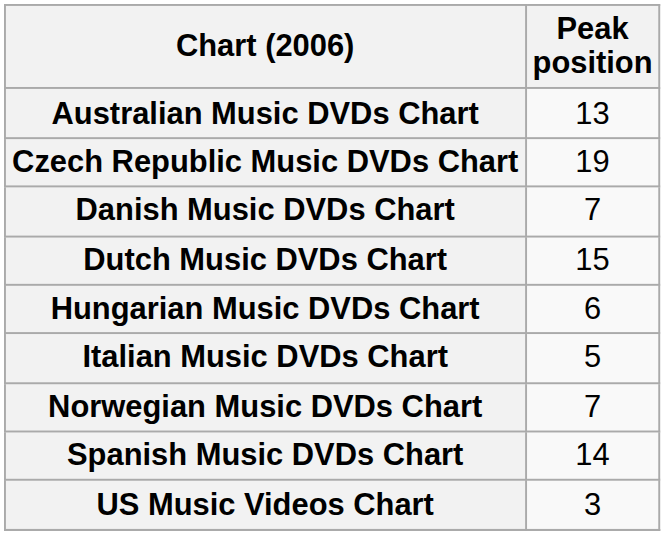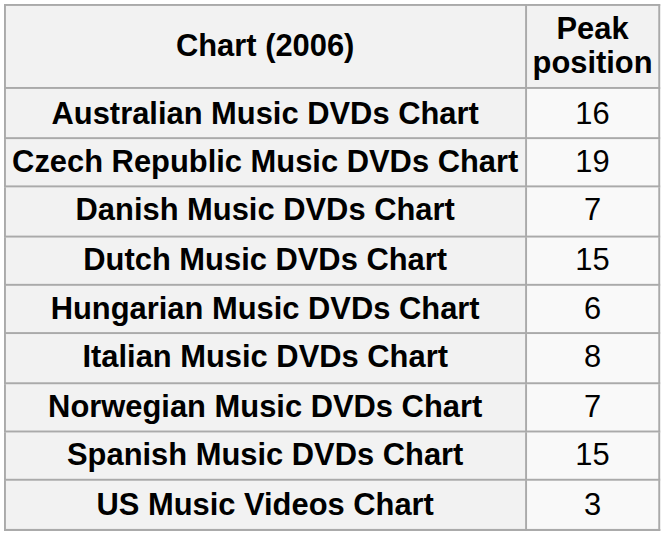 <table class="wikitable plainrowheaders sortable" style="text-align:center;" border="1">
 <tr>
 <th scope="col">Chart (2006)</th>
 <th scope="col">Peak<br>position</th>
 </tr>
 <tr>
 <th scope="row">Australian Music DVDs Chart</th>
-<td>13</td>
+<td>16</td>
 </tr>
 <tr>
 <th scope="row">Czech Republic Music DVDs Chart</th>
 <td>19</td>
 </tr>
 <tr>
 <th scope="row">Danish Music DVDs Chart</th>
 <td>7</td>
 </tr>
 <tr>
 <th scope="row">Dutch Music DVDs Chart</th>
 <td>15</td>
 </tr>
 <tr>
 <th scope="row">Hungarian Music DVDs Chart</th>
 <td>6</td>
 </tr>
 <tr>
 <th scope="row">Italian Music DVDs Chart</th>
-<td>5</td>
+<td>8</td>
 </tr>
 <tr>
 <th scope="row">Norwegian Music DVDs Chart</th>
 <td>7</td>
 </tr>
 <tr>
 <th scope="row">Spanish Music DVDs Chart</th>
-<td>14</td>
+<td>15</td>
 </tr>
 <tr>
 <th scope="row">US Music Videos Chart</th>
 <td>3</td>
 </tr>
 <tr>
 </tr>
 </table>
